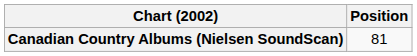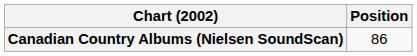 <table class="wikitable plainrowheaders">
 <tr>
 <th>Chart (2002)</th>
 <th>Position</th>
 </tr>
 <tr>
 <th scope="row">Canadian Country Albums (Nielsen SoundScan)</th>
-<td align=center>81</td>
+<td align=center>86</td>
 </tr>
 </table>
